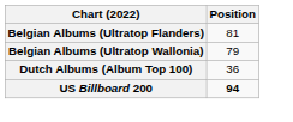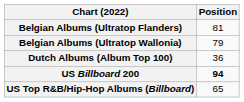 <table class="wikitable sortable plainrowheaders" style="text-align:center">
 <tr>
 <th>Chart (2022)</th>
 <th>Position</th>
 </tr>
 <tr>
 <th scope="row">Belgian Albums (Ultratop Flanders)</th>
 <td>81</td>
 </tr>
 <tr>
 <th scope="row">Belgian Albums (Ultratop Wallonia)</th>
 <td>79</td>
 </tr>
 <tr>
 <th scope="row">Dutch Albums (Album Top 100)</th>
 <td>36</td>
 </tr>
 <tr>
 <th scope="row">US <em>Billboard</em> 200</th>
 <td><strong>94</strong></td>
 </tr>
+<tr>
+<th scope="row">US Top R&B/Hip-Hop Albums (<em>Billboard</em>)</th>
+<td>65</td>
+</tr>
 </table>
